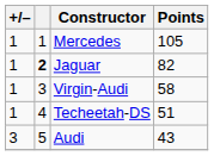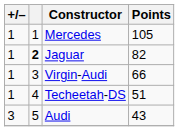 <table class="wikitable" style="font-size: 85%">
 <tr>
 <th scope="col">+/–</th>
 <th scope="col"></th>
 <th scope="col">Constructor</th>
 <th scope="col">Points</th>
 </tr>
 <tr>
 <td align="left"> 1</td>
 <td align="center">1</td>
 <td> <a href='#'>Mercedes</a></td>
 <td align="left">105</td>
 </tr>
 <tr>
 <td align="left"> 1</td>
 <td align="center"><strong>2</strong></td>
 <td> <a href='#'>Jaguar</a></td>
 <td align="left">82</td>
 </tr>
 <tr>
 <td align="left"> 1</td>
 <td align="center">3</td>
 <td> <a href='#'>Virgin</a>-<a href='#'>Audi</a></td>
-<td align="left">58</td>
+<td align="left">66</td>
 </tr>
 <tr>
 <td align="left"> 1</td>
 <td align="center">4</td>
 <td> <a href='#'>Techeetah</a>-<a href='#'>DS</a></td>
 <td align="left">51</td>
 </tr>
 <tr>
 <td align="left"> 3</td>
 <td align="center">5</td>
 <td> <a href='#'>Audi</a></td>
 <td align="left">43</td>
 </tr>
 <tr>
 </tr>
 </table>
